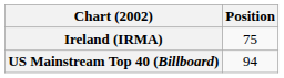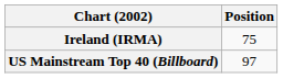 <table class="wikitable plainrowheaders" style="text-align:center">
 <tr>
 <th scope="col">Chart (2002)</th>
 <th scope="col">Position</th>
 </tr>
 <tr>
 <th scope="row">Ireland (IRMA)</th>
 <td>75</td>
 </tr>
 <tr>
 <th scope="row">US Mainstream Top 40 (<em>Billboard</em>)</th>
-<td>94</td>
+<td>97</td>
 </tr>
 </table>
